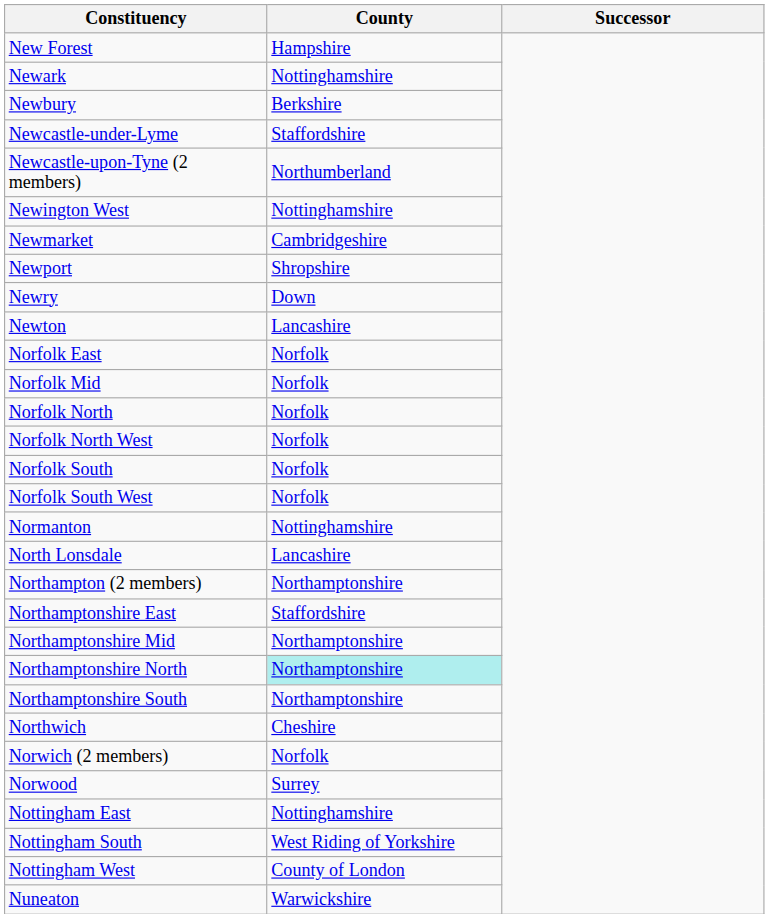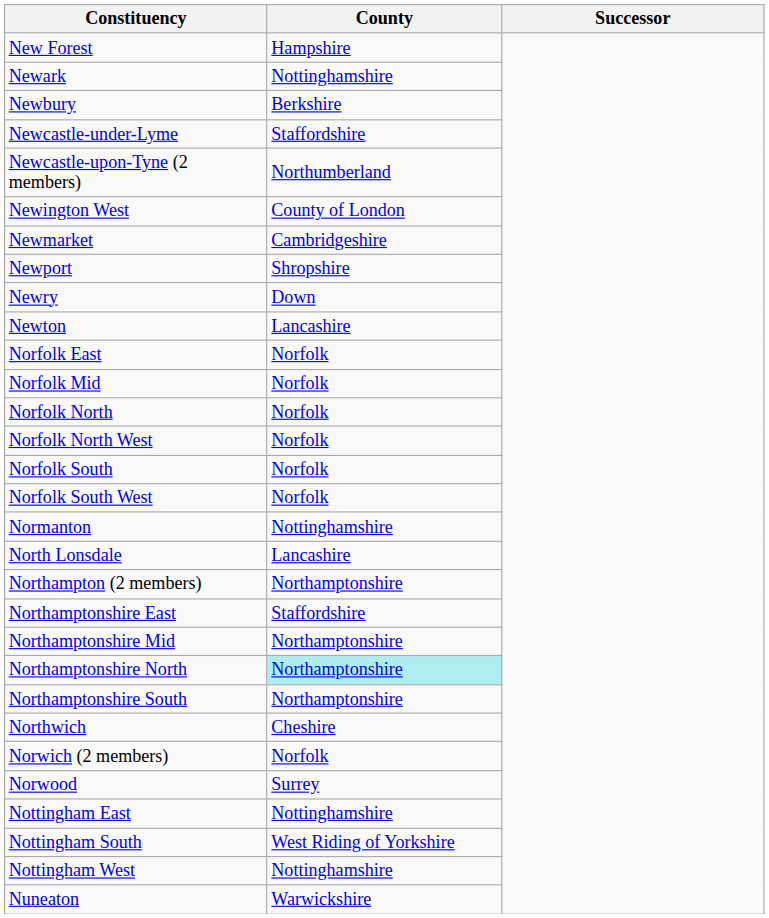 <table class="wikitable">
 <tr>
 <th width="225px">Constituency</th>
 <th width="200px">County</th>
 <th width="225px">Successor</th>
 </tr>
 <tr>
 <td><a href='#'>New Forest</a></td>
 <td><a href='#'>Hampshire</a></td>
 </tr>
 <tr>
 <td><a href='#'>Newark</a></td>
 <td><a href='#'>Nottinghamshire</a></td>
 </tr>
 <tr>
 <td><a href='#'>Newbury</a></td>
 <td><a href='#'>Berkshire</a></td>
 </tr>
 <tr>
 <td><a href='#'>Newcastle-under-Lyme</a></td>
 <td><a href='#'>Staffordshire</a></td>
 </tr>
 <tr>
 <td><a href='#'>Newcastle-upon-Tyne</a> (2 members)</td>
 <td><a href='#'>Northumberland</a></td>
 </tr>
 <tr>
 <td><a href='#'>Newington West</a></td>
-<td><a href='#'>Nottinghamshire</a></td>
+<td><a href='#'>County of London</a></td>
 </tr>
 <tr>
 <td><a href='#'>Newmarket</a></td>
 <td><a href='#'>Cambridgeshire</a></td>
 </tr>
 <tr>
 <td><a href='#'>Newport</a></td>
 <td><a href='#'>Shropshire</a></td>
 </tr>
 <tr>
 <td><a href='#'>Newry</a></td>
 <td><a href='#'>Down</a></td>
 </tr>
 <tr>
 <td><a href='#'>Newton</a></td>
 <td><a href='#'>Lancashire</a></td>
 </tr>
 <tr>
 <td><a href='#'>Norfolk East</a></td>
 <td><a href='#'>Norfolk</a></td>
 </tr>
 <tr>
 <td><a href='#'>Norfolk Mid</a></td>
 <td><a href='#'>Norfolk</a></td>
 </tr>
 <tr>
 <td><a href='#'>Norfolk North</a></td>
 <td><a href='#'>Norfolk</a></td>
 </tr>
 <tr>
 <td><a href='#'>Norfolk North West</a></td>
 <td><a href='#'>Norfolk</a></td>
 </tr>
 <tr>
 <td><a href='#'>Norfolk South</a></td>
 <td><a href='#'>Norfolk</a></td>
 </tr>
 <tr>
 <td><a href='#'>Norfolk South West</a></td>
 <td><a href='#'>Norfolk</a></td>
 </tr>
 <tr>
 <td><a href='#'>Normanton</a></td>
 <td><a href='#'>Nottinghamshire</a></td>
 </tr>
 <tr>
 <td><a href='#'>North Lonsdale</a></td>
 <td><a href='#'>Lancashire</a></td>
 </tr>
 <tr>
 <td><a href='#'>Northampton</a> (2 members)</td>
 <td><a href='#'>Northamptonshire</a></td>
 </tr>
 <tr>
 <td><a href='#'>Northamptonshire East</a></td>
 <td><a href='#'>Staffordshire</a></td>
 </tr>
 <tr>
 <td><a href='#'>Northamptonshire Mid</a></td>
 <td><a href='#'>Northamptonshire</a></td>
 </tr>
 <tr>
 <td><a href='#'>Northamptonshire North</a></td>
 <td style="background: paleturquoise;"><a href='#'>Northamptonshire</a></td>
 </tr>
 <tr>
 <td><a href='#'>Northamptonshire South</a></td>
 <td><a href='#'>Northamptonshire</a></td>
 </tr>
 <tr>
 <td><a href='#'>Northwich</a></td>
 <td><a href='#'>Cheshire</a></td>
 </tr>
 <tr>
 <td><a href='#'>Norwich</a> (2 members)</td>
 <td><a href='#'>Norfolk</a></td>
 </tr>
 <tr>
 <td><a href='#'>Norwood</a></td>
 <td><a href='#'>Surrey</a></td>
 </tr>
 <tr>
 <td><a href='#'>Nottingham East</a></td>
 <td><a href='#'>Nottinghamshire</a></td>
 </tr>
 <tr>
 <td><a href='#'>Nottingham South</a></td>
 <td><a href='#'>West Riding of Yorkshire</a></td>
 </tr>
 <tr>
 <td><a href='#'>Nottingham West</a></td>
-<td><a href='#'>County of London</a></td>
+<td><a href='#'>Nottinghamshire</a></td>
 </tr>
 <tr>
 <td><a href='#'>Nuneaton</a></td>
 <td><a href='#'>Warwickshire</a></td>
 </tr>
 </table>
